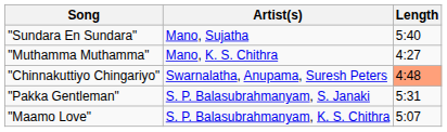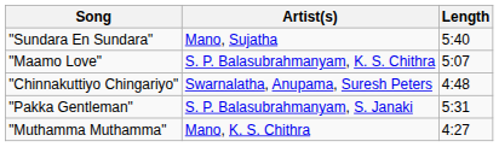 <table class="wikitable tracklist" style="font-size:95%;">
 <tr>
 <th>Song</th>
 <th>Artist(s)</th>
 <th>Length</th>
 </tr>
 <tr>
 <td>"Sundara En Sundara"</td>
 <td><a href='#'>Mano</a>, <a href='#'>Sujatha</a></td>
 <td>5:40</td>
 </tr>
 <tr>
-<td>"Muthamma Muthamma"</td>
-<td><a href='#'>Mano</a>, <a href='#'>K. S. Chithra</a></td>
-<td>4:27</td>
+<td>"Maamo Love"</td>
+<td><a href='#'>S. P. Balasubrahmanyam</a>, <a href='#'>K. S. Chithra</a></td>
+<td>5:07</td>
 </tr>
 <tr>
 <td>"Chinnakuttiyo Chingariyo"</td>
 <td><a href='#'>Swarnalatha</a>, <a href='#'>Anupama</a>, <a href='#'>Suresh Peters</a></td>
-<td style="background: lightsalmon;">4:48</td>
+<td>4:48</td>
 </tr>
 <tr>
 <td>"Pakka Gentleman"</td>
 <td><a href='#'>S. P. Balasubrahmanyam</a>, <a href='#'>S. Janaki</a></td>
 <td>5:31</td>
 </tr>
 <tr>
-<td>"Maamo Love"</td>
-<td><a href='#'>S. P. Balasubrahmanyam</a>, <a href='#'>K. S. Chithra</a></td>
-<td>5:07</td>
+<td>"Muthamma Muthamma"</td>
+<td><a href='#'>Mano</a>, <a href='#'>K. S. Chithra</a></td>
+<td>4:27</td>
 </tr>
 </table>
